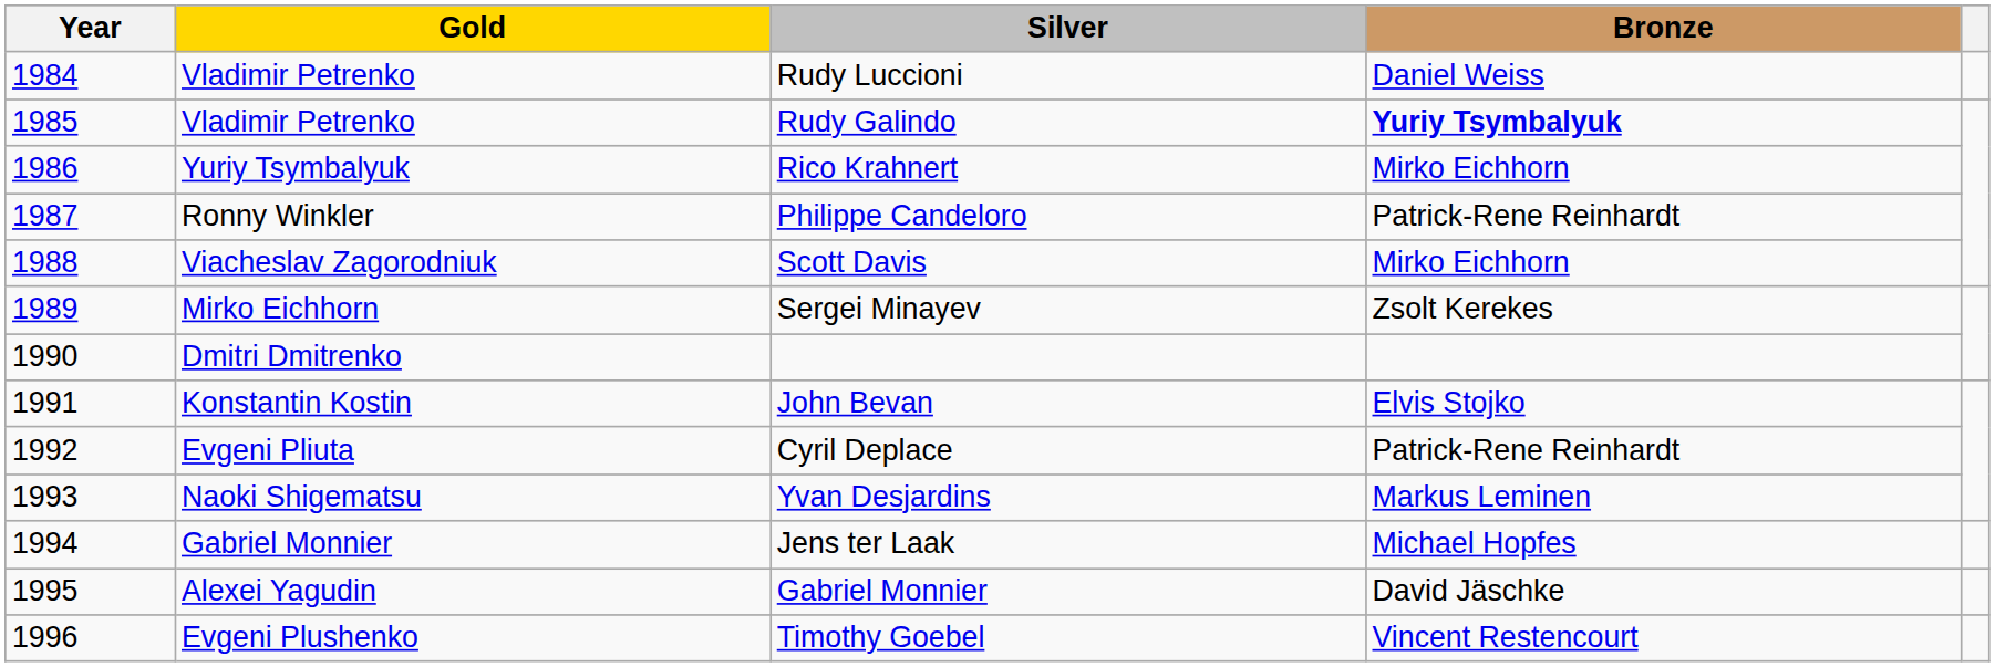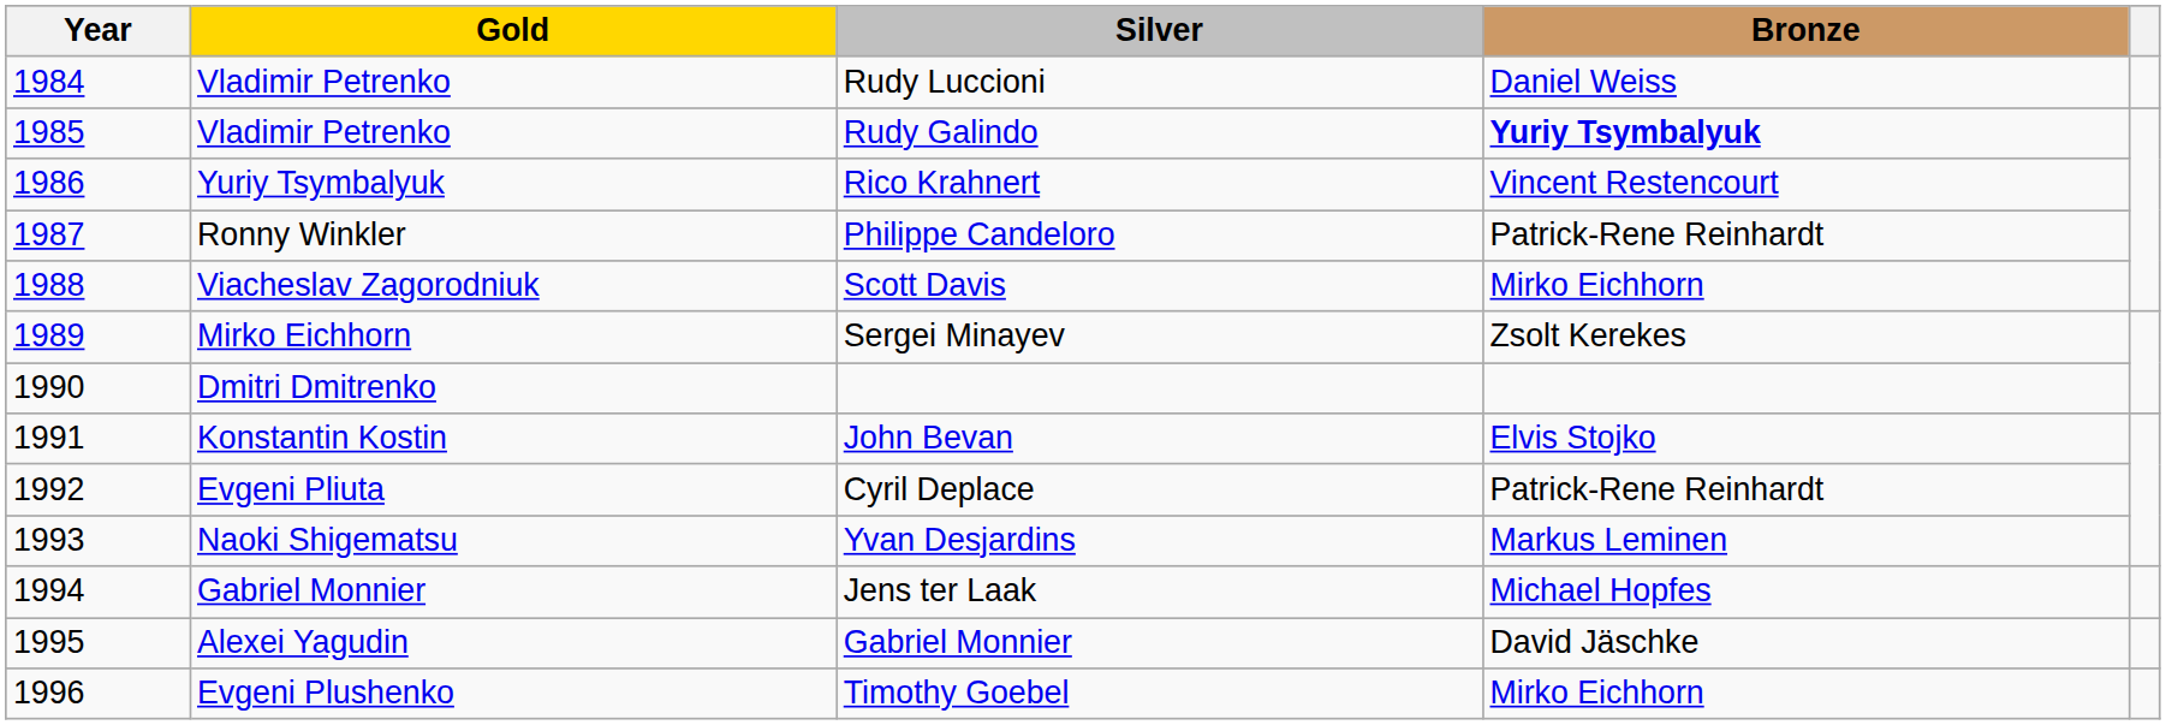 <table class="wikitable unsortable" style="text-align:left; width:85%">
 <tr>
 <th scope="col" style="text-align:center">Year</th>
 <td scope="col" style="text-align:center; width:30%; background:gold"><strong>Gold</strong></td>
 <td scope="col" style="text-align:center; width:30%; background:silver"><strong>Silver</strong></td>
 <td scope="col" style="text-align:center; width:30%; background:#c96"><strong>Bronze</strong></td>
 <th scope="col" style="text-align:center"></th>
 </tr>
 <tr>
 <td><a href='#'>1984</a></td>
 <td> <a href='#'>Vladimir Petrenko</a></td>
 <td> Rudy Luccioni</td>
 <td> <a href='#'>Daniel Weiss</a></td>
 <td></td>
 </tr>
 <tr>
 <td><a href='#'>1985</a></td>
 <td> <a href='#'>Vladimir Petrenko</a></td>
 <td> <a href='#'>Rudy Galindo</a></td>
 <td><strong> <a href='#'>Yuriy Tsymbalyuk</a></strong></td>
 <td rowspan="4"></td>
 </tr>
 <tr>
 <td><a href='#'>1986</a></td>
 <td> <a href='#'>Yuriy Tsymbalyuk</a></td>
 <td> <a href='#'>Rico Krahnert</a></td>
-<td> <a href='#'>Mirko Eichhorn</a></td>
+<td> <a href='#'>Vincent Restencourt</a></td>
 </tr>
 <tr>
 <td><a href='#'>1987</a></td>
 <td> Ronny Winkler</td>
 <td> <a href='#'>Philippe Candeloro</a></td>
 <td> Patrick-Rene Reinhardt</td>
 </tr>
 <tr>
 <td><a href='#'>1988</a></td>
 <td> <a href='#'>Viacheslav Zagorodniuk</a></td>
 <td> <a href='#'>Scott Davis</a></td>
 <td> <a href='#'>Mirko Eichhorn</a></td>
 </tr>
 <tr>
 <td><a href='#'>1989</a></td>
 <td> <a href='#'>Mirko Eichhorn</a></td>
 <td> Sergei Minayev</td>
 <td> Zsolt Kerekes</td>
 <td rowspan="2"></td>
 </tr>
 <tr>
 <td>1990</td>
 <td> <a href='#'>Dmitri Dmitrenko</a></td>
 <td></td>
 <td></td>
 </tr>
 <tr>
 <td>1991</td>
 <td> <a href='#'>Konstantin Kostin</a></td>
 <td> <a href='#'>John Bevan</a></td>
 <td> <a href='#'>Elvis Stojko</a></td>
 <td rowspan="3"></td>
 </tr>
 <tr>
 <td>1992</td>
 <td> <a href='#'>Evgeni Pliuta</a></td>
 <td> Cyril Deplace</td>
 <td> Patrick-Rene Reinhardt</td>
 </tr>
 <tr>
 <td>1993</td>
 <td> <a href='#'>Naoki Shigematsu</a></td>
 <td> <a href='#'>Yvan Desjardins</a></td>
 <td> <a href='#'>Markus Leminen</a></td>
 </tr>
 <tr>
 <td>1994</td>
 <td> <a href='#'>Gabriel Monnier</a></td>
 <td> Jens ter Laak</td>
 <td> <a href='#'>Michael Hopfes</a></td>
 <td></td>
 </tr>
 <tr>
 <td>1995</td>
 <td> <a href='#'>Alexei Yagudin</a></td>
 <td> <a href='#'>Gabriel Monnier</a></td>
 <td> David Jäschke</td>
 <td></td>
 </tr>
 <tr>
 <td>1996</td>
 <td> <a href='#'>Evgeni Plushenko</a></td>
 <td> <a href='#'>Timothy Goebel</a></td>
-<td> <a href='#'>Vincent Restencourt</a></td>
+<td> <a href='#'>Mirko Eichhorn</a></td>
 <td></td>
 </tr>
 </table>
